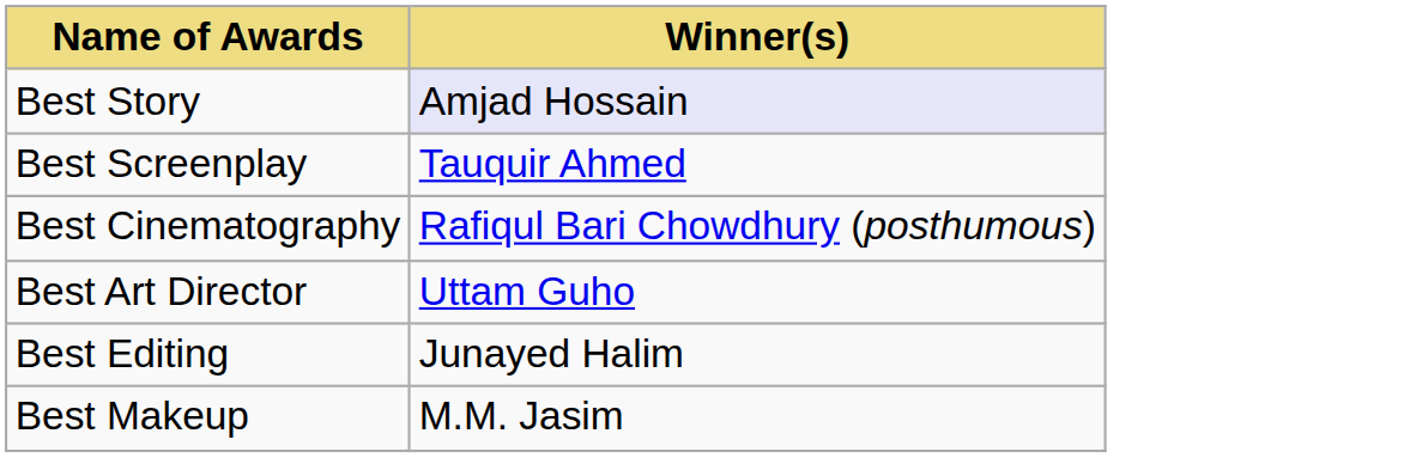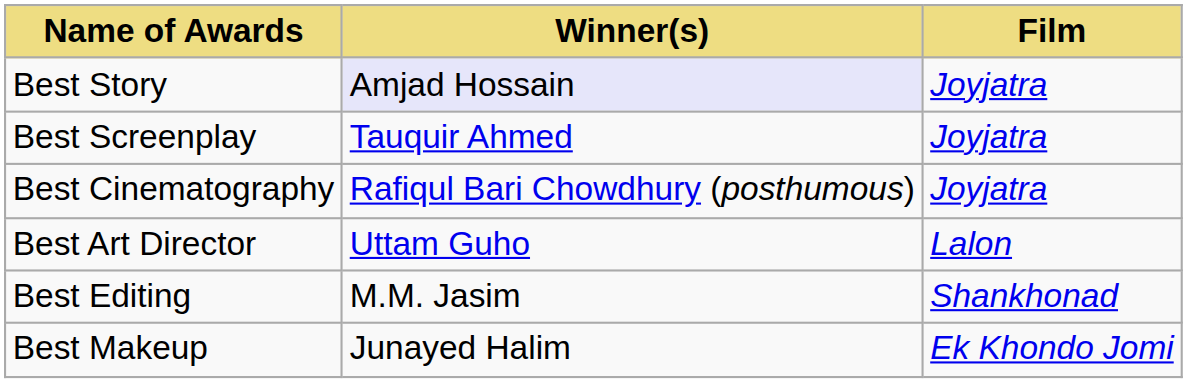 <table class="wikitable sortable collapsible">
 <tr>
 <th style="background:#EEDD82;">Name of Awards</th>
 <th style="background:#EEDD82;">Winner(s)</th>
+<th style="background:#EEDD82;">Film</th>
 </tr>
 <tr>
 <td>Best Story</td>
 <td style="background: lavender;">Amjad Hossain</td>
+<td><em><a href='#'>Joyjatra</a></em></td>
 </tr>
 <tr>
 <td>Best Screenplay</td>
 <td><a href='#'>Tauquir Ahmed</a></td>
+<td><em><a href='#'>Joyjatra</a></em></td>
 </tr>
 <tr>
 <td>Best Cinematography</td>
 <td><a href='#'>Rafiqul Bari Chowdhury</a> (<em>posthumous</em>)</td>
+<td><em><a href='#'>Joyjatra</a></em></td>
 </tr>
 <tr>
 <td>Best Art Director</td>
 <td><a href='#'>Uttam Guho</a></td>
+<td><em><a href='#'>Lalon</a></em></td>
 </tr>
 <tr>
 <td>Best Editing</td>
-<td>Junayed Halim</td>
+<td>M.M. Jasim</td>
+<td><em><a href='#'>Shankhonad</a></em></td>
 </tr>
 <tr>
 <td>Best Makeup</td>
-<td>M.M. Jasim</td>
+<td>Junayed Halim</td>
+<td><em><a href='#'>Ek Khondo Jomi</a></em></td>
 </tr>
 </table>
